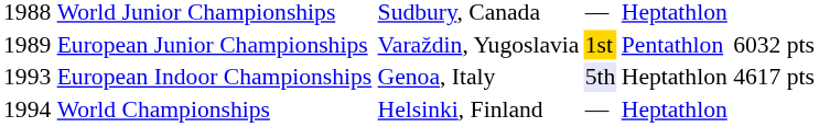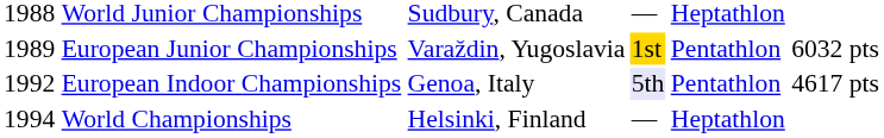 <table>
 <tr>
 <td>1988</td>
 <td><a href='#'>World Junior Championships</a></td>
 <td><a href='#'>Sudbury</a>, Canada</td>
 <td>—</td>
 <td><a href='#'>Heptathlon</a></td>
 <td></td>
 </tr>
 <tr>
 <td>1989</td>
 <td><a href='#'>European Junior Championships</a></td>
 <td><a href='#'>Varaždin</a>, Yugoslavia</td>
 <td bgcolor=gold>1st</td>
 <td><a href='#'>Pentathlon</a></td>
 <td>6032 pts</td>
 </tr>
 <tr>
-<td>1993</td>
+<td>1992</td>
 <td><a href='#'>European Indoor Championships</a></td>
 <td><a href='#'>Genoa</a>, Italy</td>
 <td style="background: lavender;">5th</td>
-<td>Heptathlon</td>
+<td><a href='#'>Pentathlon</a></td>
 <td>4617 pts</td>
 </tr>
 <tr>
 <td>1994</td>
 <td><a href='#'>World Championships</a></td>
 <td><a href='#'>Helsinki</a>, Finland</td>
 <td>—</td>
 <td><a href='#'>Heptathlon</a></td>
 <td></td>
 </tr>
 </table>
